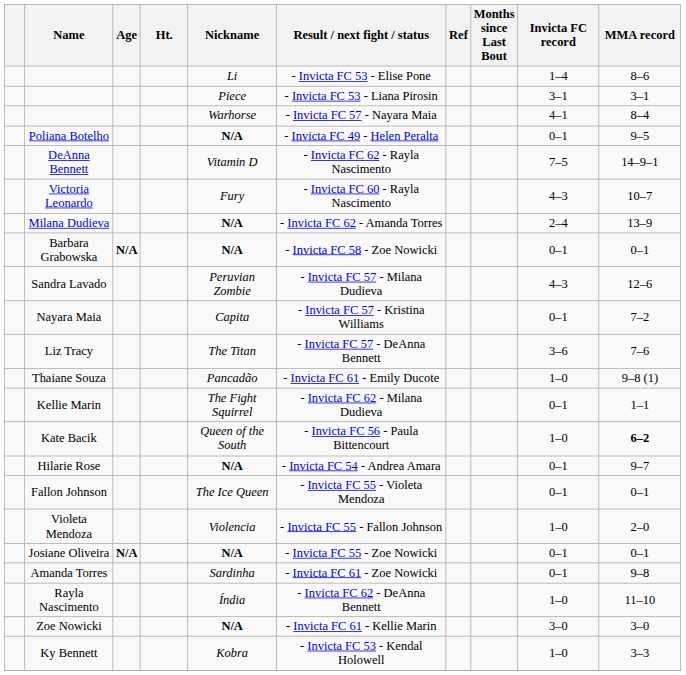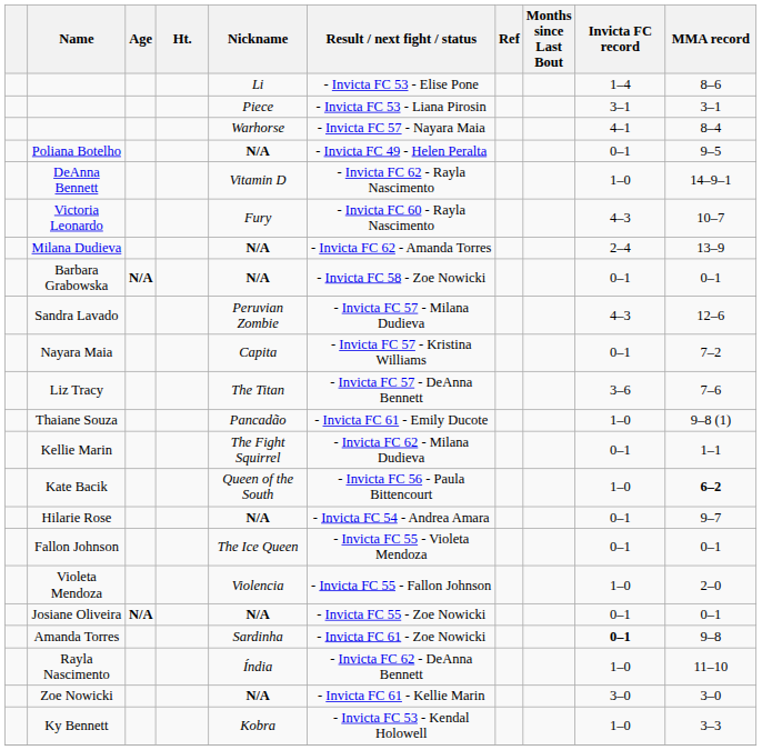 <table class="wikitable sortable" style="text-align:center">
 <tr>
 <th width=3%></th>
 <th width=13%>Name</th>
 <th width=3%>Age</th>
 <th width=7%>Ht.</th>
 <th width=13%>Nickname</th>
 <th width=25%>Result / next fight / status</th>
 <th width=3%>Ref</th>
 <th width=5%>Months since Last Bout</th>
 <th width=12%>Invicta FC record</th>
 <th width=12%>MMA record</th>
 </tr>
 <tr>
 <td></td>
 <td></td>
 <td></td>
 <td></td>
 <td><em>Li</em></td>
 <td> - <a href='#'>Invicta FC 53</a> - Elise Pone</td>
 <td></td>
 <td></td>
 <td>1–4</td>
 <td>8–6</td>
 </tr>
 <tr>
 <td></td>
 <td></td>
 <td></td>
 <td></td>
 <td><em>Piece</em></td>
 <td> - <a href='#'>Invicta FC 53</a> - Liana Pirosin</td>
 <td></td>
 <td></td>
 <td>3–1</td>
 <td>3–1</td>
 </tr>
 <tr>
 <td></td>
 <td></td>
 <td></td>
 <td></td>
 <td><em>Warhorse</em></td>
 <td> - <a href='#'>Invicta FC 57</a> - Nayara Maia</td>
 <td></td>
 <td></td>
 <td>4–1</td>
 <td>8–4</td>
 </tr>
 <tr>
 <td></td>
 <td><a href='#'>Poliana Botelho</a></td>
 <td></td>
 <td></td>
 <td><strong>N/A</strong></td>
 <td> - <a href='#'>Invicta FC 49</a> - <a href='#'>Helen Peralta</a></td>
 <td></td>
 <td></td>
 <td>0–1</td>
 <td>9–5</td>
 </tr>
 <tr>
 <td></td>
 <td><a href='#'>DeAnna Bennett</a></td>
 <td></td>
 <td></td>
 <td><em>Vitamin D</em></td>
 <td> - <a href='#'>Invicta FC 62</a> - Rayla Nascimento</td>
 <td></td>
 <td></td>
-<td>7–5</td>
+<td>1–0</td>
 <td>14–9–1</td>
 </tr>
 <tr>
 <td></td>
 <td><a href='#'>Victoria Leonardo</a></td>
 <td></td>
 <td></td>
 <td><em>Fury</em></td>
 <td> - <a href='#'>Invicta FC 60</a> - Rayla Nascimento</td>
 <td></td>
 <td></td>
 <td>4–3</td>
 <td>10–7</td>
 </tr>
 <tr>
 <td></td>
 <td><a href='#'>Milana Dudieva</a></td>
 <td></td>
 <td></td>
 <td><strong>N/A</strong></td>
 <td> - <a href='#'>Invicta FC 62</a> - Amanda Torres</td>
 <td></td>
 <td></td>
 <td>2–4</td>
 <td>13–9</td>
 </tr>
 <tr>
 <td></td>
 <td>Barbara Grabowska</td>
 <td><strong>N/A</strong></td>
 <td></td>
 <td><strong>N/A</strong></td>
 <td> - <a href='#'>Invicta FC 58</a> - Zoe Nowicki</td>
 <td></td>
 <td></td>
 <td>0–1</td>
 <td>0–1</td>
 </tr>
 <tr>
 <td></td>
 <td>Sandra Lavado</td>
 <td></td>
 <td></td>
 <td><em>Peruvian Zombie</em></td>
 <td> - <a href='#'>Invicta FC 57</a> - Milana Dudieva</td>
 <td></td>
 <td></td>
 <td>4–3</td>
 <td>12–6</td>
 </tr>
 <tr>
 <td></td>
 <td>Nayara Maia</td>
 <td></td>
 <td></td>
 <td><em>Capita</em></td>
 <td> - <a href='#'>Invicta FC 57</a> - Kristina Williams</td>
 <td></td>
 <td></td>
 <td>0–1</td>
 <td>7–2</td>
 </tr>
 <tr>
 <td></td>
 <td>Liz Tracy</td>
 <td></td>
 <td></td>
 <td><em>The Titan</em></td>
 <td> - <a href='#'>Invicta FC 57</a> - DeAnna Bennett</td>
 <td></td>
 <td></td>
 <td>3–6</td>
 <td>7–6</td>
 </tr>
 <tr>
 <td></td>
 <td>Thaiane Souza</td>
 <td></td>
 <td></td>
 <td><em>Pancadão</em></td>
 <td> - <a href='#'>Invicta FC 61</a> - Emily Ducote</td>
 <td></td>
 <td></td>
 <td>1–0</td>
 <td>9–8 (1)</td>
 </tr>
 <tr>
 <td></td>
 <td>Kellie Marin</td>
 <td></td>
 <td></td>
 <td><em>The Fight Squirrel</em></td>
 <td> - <a href='#'>Invicta FC 62</a> - Milana Dudieva</td>
 <td></td>
 <td></td>
 <td>0–1</td>
 <td>1–1</td>
 </tr>
 <tr>
 <td></td>
 <td>Kate Bacik</td>
 <td></td>
 <td></td>
 <td><em>Queen of the South</em></td>
 <td> - <a href='#'>Invicta FC 56</a> - Paula Bittencourt</td>
 <td></td>
 <td></td>
 <td>1–0</td>
 <td><strong>6–2</strong></td>
 </tr>
 <tr>
 <td></td>
 <td>Hilarie Rose</td>
 <td></td>
 <td></td>
 <td><strong>N/A</strong></td>
 <td> - <a href='#'>Invicta FC 54</a> - Andrea Amara</td>
 <td></td>
 <td></td>
 <td>0–1</td>
 <td>9–7</td>
 </tr>
 <tr>
 <td></td>
 <td>Fallon Johnson</td>
 <td></td>
 <td></td>
 <td><em>The Ice Queen</em></td>
 <td> - <a href='#'>Invicta FC 55</a> - Violeta Mendoza</td>
 <td></td>
 <td></td>
 <td>0–1</td>
 <td>0–1</td>
 </tr>
 <tr>
 <td></td>
 <td>Violeta Mendoza</td>
 <td></td>
 <td></td>
 <td><em>Violencia</em></td>
 <td> - <a href='#'>Invicta FC 55</a> - Fallon Johnson</td>
 <td></td>
 <td></td>
 <td>1–0</td>
 <td>2–0</td>
 </tr>
 <tr>
 <td></td>
 <td>Josiane Oliveira</td>
 <td><strong>N/A</strong></td>
 <td></td>
 <td><strong>N/A</strong></td>
 <td> - <a href='#'>Invicta FC 55</a> - Zoe Nowicki</td>
 <td></td>
 <td></td>
 <td>0–1</td>
 <td>0–1</td>
 </tr>
 <tr>
 <td></td>
 <td>Amanda Torres</td>
 <td></td>
 <td></td>
 <td><em>Sardinha</em></td>
 <td> - <a href='#'>Invicta FC 61</a> - Zoe Nowicki</td>
 <td></td>
 <td></td>
-<td>0–1</td>
+<td><strong>0–1</strong></td>
 <td>9–8</td>
 </tr>
 <tr>
 <td></td>
 <td>Rayla Nascimento</td>
 <td></td>
 <td></td>
 <td><em>Índia</em></td>
 <td> - <a href='#'>Invicta FC 62</a> - DeAnna Bennett</td>
 <td></td>
 <td></td>
 <td>1–0</td>
 <td>11–10</td>
 </tr>
 <tr>
 <td></td>
 <td>Zoe Nowicki</td>
 <td></td>
 <td></td>
 <td><strong>N/A</strong></td>
 <td> - <a href='#'>Invicta FC 61</a> - Kellie Marin</td>
 <td></td>
 <td></td>
 <td>3–0</td>
 <td>3–0</td>
 </tr>
 <tr>
 <td></td>
 <td>Ky Bennett</td>
 <td></td>
 <td></td>
 <td><em>Kobra</em></td>
 <td> - <a href='#'>Invicta FC 53</a> - Kendal Holowell</td>
 <td></td>
 <td></td>
 <td>1–0</td>
 <td>3–3</td>
 </tr>
 <tr>
 </tr>
 </table>
